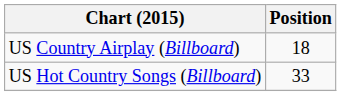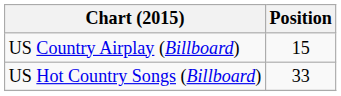 <table class="wikitable sortable">
 <tr>
 <th scope="col">Chart (2015)</th>
 <th scope="col">Position</th>
 </tr>
 <tr>
 <td>US <a href='#'>Country Airplay</a> (<em><a href='#'>Billboard</a></em>)</td>
-<td align="center">18</td>
+<td align="center">15</td>
 </tr>
 <tr>
 <td>US <a href='#'>Hot Country Songs</a> (<em><a href='#'>Billboard</a></em>)</td>
 <td align="center">33</td>
 </tr>
 <tr>
 </tr>
 </table>
